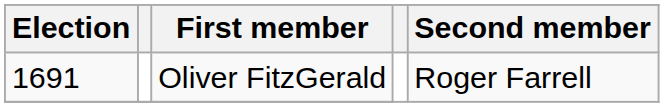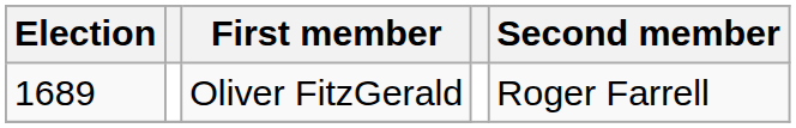 <table class="wikitable">
 <tr>
 <th>Election</th>
 <th></th>
 <th>First member</th>
 <th></th>
 <th>Second member</th>
 </tr>
 <tr>
-<td>1691</td>
+<td>1689</td>
 <td style="background-color: white"></td>
 <td>Oliver FitzGerald</td>
 <td rowspan="5" style="background-color: white"></td>
 <td rowspan="5">Roger Farrell</td>
 </tr>
 <tr>
 </tr>
 </table>
